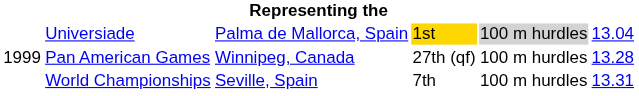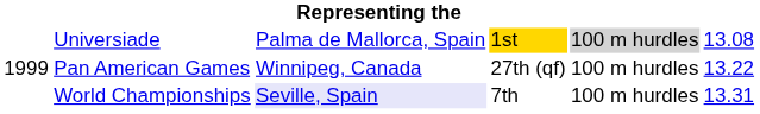 <table>
 <tr>
 <th colspan="6">Representing the </th>
 </tr>
 <tr>
 <td rowspan=3>1999</td>
 <td><a href='#'>Universiade</a></td>
 <td><a href='#'>Palma de Mallorca, Spain</a></td>
 <td bgcolor=gold>1st</td>
 <td style="background: lightgrey;">100 m hurdles</td>
-<td><a href='#'>13.04</a></td>
+<td><a href='#'>13.08</a></td>
 </tr>
 <tr>
 <td><a href='#'>Pan American Games</a></td>
 <td><a href='#'>Winnipeg, Canada</a></td>
 <td>27th (qf)</td>
 <td>100 m hurdles</td>
-<td><a href='#'>13.28</a></td>
+<td><a href='#'>13.22</a></td>
 </tr>
 <tr>
 <td><a href='#'>World Championships</a></td>
-<td><a href='#'>Seville, Spain</a></td>
+<td style="background: lavender;"><a href='#'>Seville, Spain</a></td>
 <td>7th</td>
 <td>100 m hurdles</td>
 <td><a href='#'>13.31</a></td>
 </tr>
 </table>
